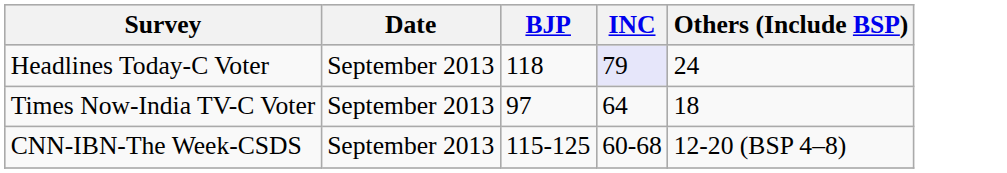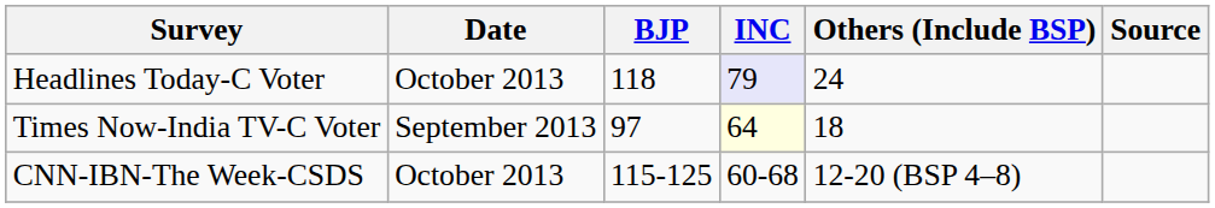 <table class="wikitable">
 <tr>
 <th>Survey</th>
 <th>Date</th>
 <th><a href='#'>BJP</a></th>
 <th><a href='#'>INC</a></th>
 <th>Others (Include <a href='#'>BSP</a>)</th>
+<th>Source</th>
 </tr>
 <tr>
 <td>Headlines Today-C Voter</td>
-<td>September 2013</td>
+<td>October 2013</td>
 <td>118</td>
 <td style="background: lavender;">79</td>
 <td>24</td>
+<td></td>
 </tr>
 <tr>
 <td>Times Now-India TV-C Voter</td>
 <td>September 2013</td>
 <td>97</td>
-<td>64</td>
+<td style="background: lightyellow;">64</td>
 <td>18</td>
+<td></td>
 </tr>
 <tr>
 <td>CNN-IBN-The Week-CSDS</td>
-<td>September 2013</td>
+<td>October 2013</td>
 <td>115-125</td>
 <td>60-68</td>
 <td>12-20 (BSP 4–8)</td>
+<td></td>
 </tr>
 </table>
